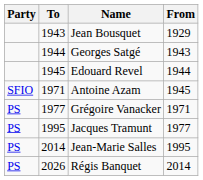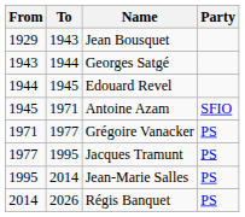 <table class="wikitable">
 <tr>
-<th>Party</th>
+<th>From</th>
 <th>To</th>
 <th>Name</th>
-<th>From</th>
+<th>Party</th>
 </tr>
 <tr>
-<td></td>
+<td>1929</td>
 <td>1943</td>
 <td>Jean Bousquet</td>
-<td>1929</td>
+<td></td>
 </tr>
 <tr>
-<td></td>
+<td>1943</td>
 <td>1944</td>
 <td>Georges Satgé</td>
-<td>1943</td>
+<td></td>
 </tr>
 <tr>
-<td></td>
+<td>1944</td>
 <td>1945</td>
 <td>Edouard Revel</td>
-<td>1944</td>
+<td></td>
 </tr>
 <tr>
-<td><a href='#'>SFIO</a></td>
+<td>1945</td>
 <td>1971</td>
 <td>Antoine Azam</td>
-<td>1945</td>
+<td><a href='#'>SFIO</a></td>
 </tr>
 <tr>
-<td><a href='#'>PS</a></td>
+<td>1971</td>
 <td>1977</td>
 <td>Grégoire Vanacker</td>
-<td>1971</td>
+<td><a href='#'>PS</a></td>
 </tr>
 <tr>
-<td><a href='#'>PS</a></td>
+<td>1977</td>
 <td>1995</td>
 <td>Jacques Tramunt</td>
-<td>1977</td>
+<td><a href='#'>PS</a></td>
 </tr>
 <tr>
-<td><a href='#'>PS</a></td>
+<td>1995</td>
 <td>2014</td>
 <td>Jean-Marie Salles</td>
-<td>1995</td>
+<td><a href='#'>PS</a></td>
 </tr>
 <tr>
-<td><a href='#'>PS</a></td>
+<td>2014</td>
 <td>2026</td>
 <td>Régis Banquet</td>
-<td>2014</td>
+<td><a href='#'>PS</a></td>
 </tr>
 </table>
